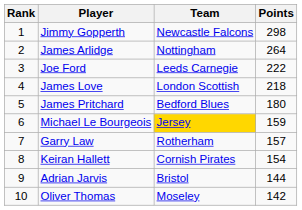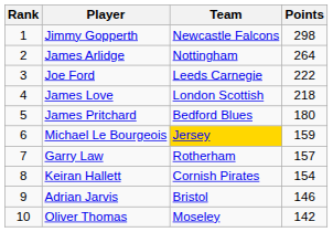 <table class="wikitable">
 <tr>
 <th>Rank</th>
 <th>Player</th>
 <th>Team</th>
 <th>Points</th>
 </tr>
 <tr>
 <td align=center>1</td>
 <td> <a href='#'>Jimmy Gopperth</a></td>
 <td><a href='#'>Newcastle Falcons</a></td>
 <td rowspan=1 align=center>298</td>
 </tr>
 <tr>
 <td align=center>2</td>
 <td> <a href='#'>James Arlidge</a></td>
 <td><a href='#'>Nottingham</a></td>
 <td rowspan=1 align=center>264</td>
 </tr>
 <tr>
 <td align=center>3</td>
 <td> <a href='#'>Joe Ford</a></td>
 <td><a href='#'>Leeds Carnegie</a></td>
 <td rowspan=1 align=center>222</td>
 </tr>
 <tr>
 <td align=center>4</td>
 <td> <a href='#'>James Love</a></td>
 <td><a href='#'>London Scottish</a></td>
 <td rowspan=1 align=center>218</td>
 </tr>
 <tr>
 <td align=center>5</td>
 <td> <a href='#'>James Pritchard</a></td>
 <td><a href='#'>Bedford Blues</a></td>
 <td rowspan=1 align=center>180</td>
 </tr>
 <tr>
 <td align=center>6</td>
 <td> <a href='#'>Michael Le Bourgeois</a></td>
 <td style="background: gold;"><a href='#'>Jersey</a></td>
 <td rowspan=1 align=center>159</td>
 </tr>
 <tr>
 <td align=center>7</td>
 <td> <a href='#'>Garry Law</a></td>
 <td><a href='#'>Rotherham</a></td>
 <td rowspan=1 align=center>157</td>
 </tr>
 <tr>
 <td align=center>8</td>
 <td> <a href='#'>Keiran Hallett</a></td>
 <td><a href='#'>Cornish Pirates</a></td>
 <td rowspan=1 align=center>154</td>
 </tr>
 <tr>
 <td align=center>9</td>
 <td> <a href='#'>Adrian Jarvis</a></td>
 <td><a href='#'>Bristol</a></td>
-<td rowspan=1 align=center>144</td>
+<td rowspan=1 align=center>146</td>
 </tr>
 <tr>
 <td align=center>10</td>
 <td> <a href='#'>Oliver Thomas</a></td>
 <td><a href='#'>Moseley</a></td>
 <td rowspan=1 align=center>142</td>
 </tr>
 </table>
